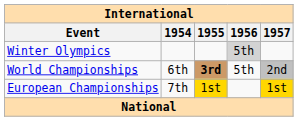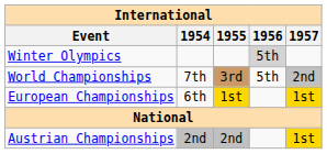 <table class="wikitable" style="text-align:center">
 <tr>
 <th style="background-color: #ffdead; " colspan=5 align=center>International</th>
 </tr>
 <tr>
 <th>Event</th>
 <th>1954</th>
 <th>1955</th>
 <th>1956</th>
 <th>1957</th>
 </tr>
 <tr>
 <td align=left><a href='#'>Winter Olympics</a></td>
 <td></td>
 <td></td>
 <td style="background: lightgrey;">5th</td>
 <td></td>
 </tr>
 <tr>
 <td align=left><a href='#'>World Championships</a></td>
-<td>6th</td>
-<td bgcolor=CC9966><strong>3rd</strong></td>
+<td>7th</td>
+<td bgcolor=CC9966>3rd</td>
 <td>5th</td>
 <td bgcolor=silver>2nd</td>
 </tr>
 <tr>
 <td align=left><a href='#'>European Championships</a></td>
-<td>7th</td>
+<td>6th</td>
 <td bgcolor=gold>1st</td>
 <td></td>
 <td bgcolor=gold>1st</td>
 </tr>
 <tr>
 <th style="background-color: #ffdead; " colspan=5 align=center>National</th>
 </tr>
+<tr>
+<td align=left><a href='#'>Austrian Championships</a></td>
+<td bgcolor=silver>2nd</td>
+<td bgcolor=silver>2nd</td>
+<td></td>
+<td bgcolor=gold>1st</td>
+</tr>
 </table>
